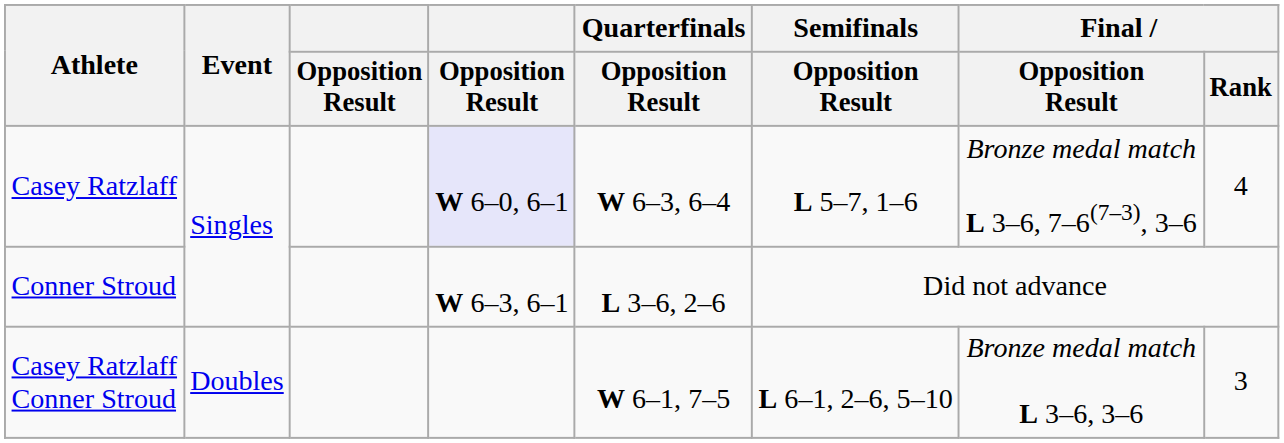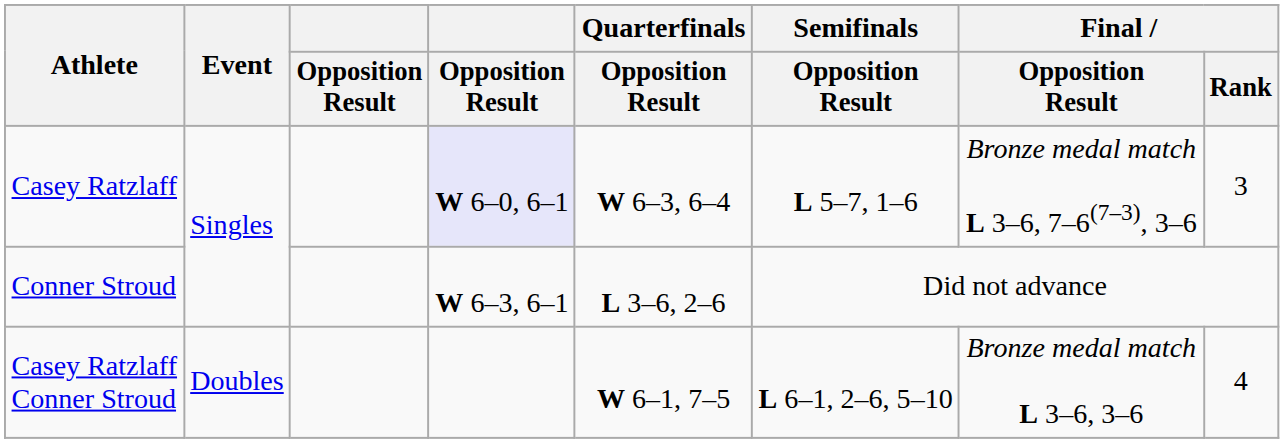 <table class="wikitable" style="font-size:90%;">
 <tr>
 <th rowspan=2>Athlete</th>
 <th rowspan=2>Event</th>
 <th></th>
 <th></th>
 <th>Quarterfinals</th>
 <th>Semifinals</th>
 <th colspan=2>Final / </th>
 </tr>
 <tr style="font-size:95%">
 <th>Opposition<br>Result</th>
 <th>Opposition<br>Result</th>
 <th>Opposition<br>Result</th>
 <th>Opposition<br>Result</th>
 <th>Opposition<br>Result</th>
 <th>Rank</th>
 </tr>
 <tr align=center>
 <td align="left"><a href='#'>Casey Ratzlaff</a></td>
 <td rowspan="2" align="left"><a href='#'>Singles</a></td>
 <td></td>
 <td style="background: lavender;"><br><strong>W</strong> 6–0, 6–1</td>
 <td><br><strong>W</strong> 6–3, 6–4</td>
 <td><br><strong>L</strong> 5–7, 1–6</td>
 <td><em>Bronze medal match</em><br><br><strong>L</strong> 3–6, 7–6<sup>(7–3)</sup>, 3–6</td>
-<td>4</td>
+<td>3</td>
 </tr>
 <tr align=center>
 <td align="left"><a href='#'>Conner Stroud</a></td>
 <td></td>
 <td><br><strong>W</strong> 6–3, 6–1</td>
 <td><br><strong>L</strong> 3–6, 2–6</td>
 <td colspan=3>Did not advance</td>
 </tr>
 <tr align=center>
 <td align="left"><a href='#'>Casey Ratzlaff</a><br><a href='#'>Conner Stroud</a></td>
 <td align="left"><a href='#'>Doubles</a></td>
 <td></td>
 <td></td>
 <td><br><strong>W</strong> 6–1, 7–5</td>
 <td><br><strong>L</strong> 6–1, 2–6, 5–10</td>
 <td><em>Bronze medal match</em><br><br><strong>L</strong> 3–6, 3–6</td>
-<td>3</td>
+<td>4</td>
 </tr>
 </table>
